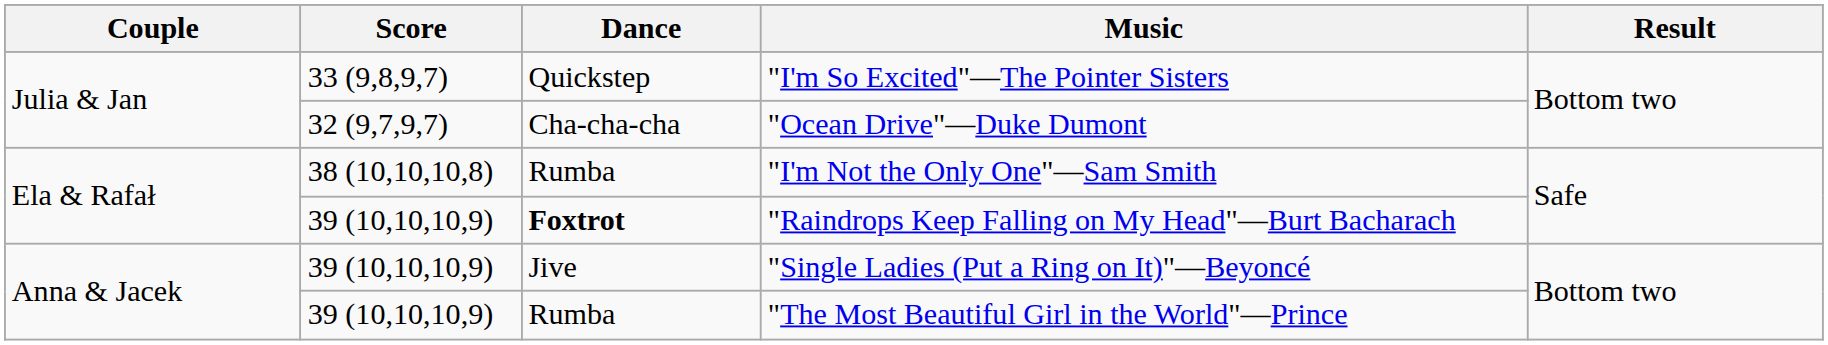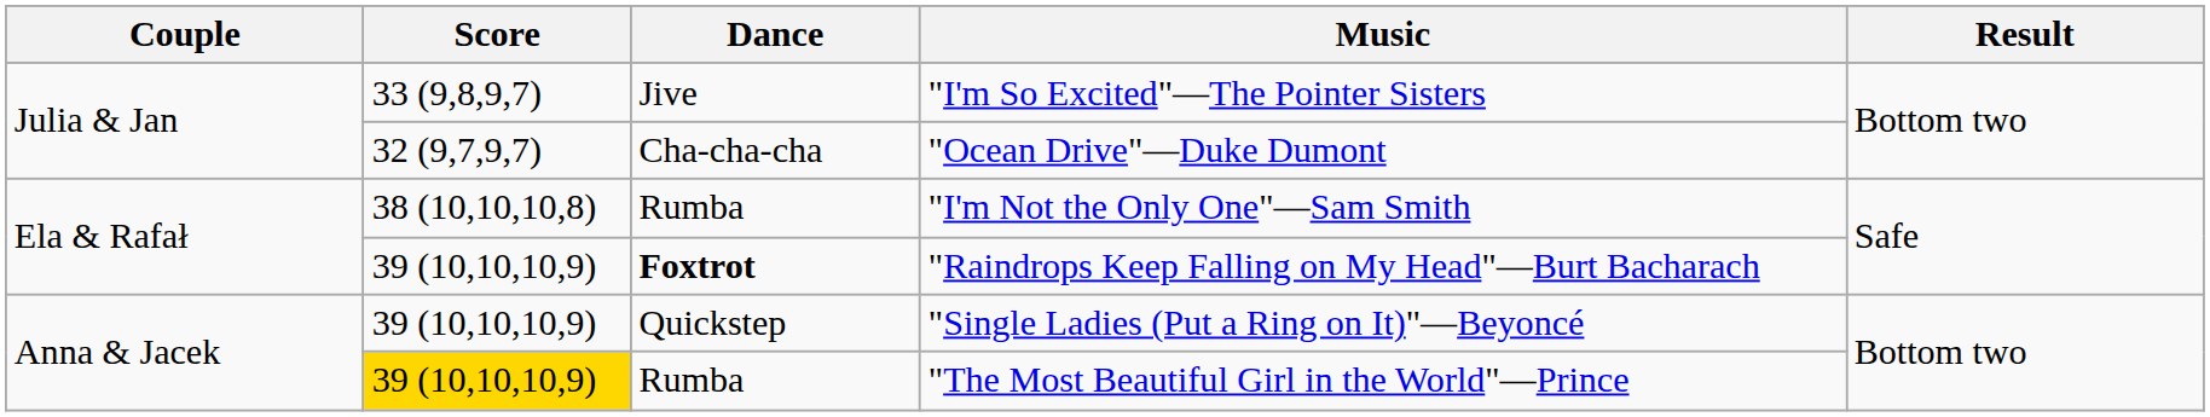 <table class="wikitable">
 <tr>
 <th width="150">Couple</th>
 <th width="110">Score</th>
 <th width="120">Dance</th>
 <th width="400">Music</th>
 <th width="150">Result</th>
 </tr>
 <tr>
 <td rowspan="2">Julia & Jan</td>
 <td>33 (9,8,9,7)</td>
-<td>Quickstep</td>
+<td>Jive</td>
 <td>"<a href='#'>I'm So Excited</a>"—<a href='#'>The Pointer Sisters</a></td>
 <td rowspan="2">Bottom two</td>
 </tr>
 <tr>
 <td>32 (9,7,9,7)</td>
 <td>Cha-cha-cha</td>
 <td>"<a href='#'>Ocean Drive</a>"—<a href='#'>Duke Dumont</a></td>
 </tr>
 <tr>
 <td rowspan="2">Ela & Rafał</td>
 <td>38 (10,10,10,8)</td>
 <td>Rumba</td>
 <td>"<a href='#'>I'm Not the Only One</a>"—<a href='#'>Sam Smith</a></td>
 <td rowspan="2">Safe</td>
 </tr>
 <tr>
 <td>39 (10,10,10,9)</td>
 <td><strong>Foxtrot</strong></td>
 <td>"<a href='#'>Raindrops Keep Falling on My Head</a>"—<a href='#'>Burt Bacharach</a></td>
 </tr>
 <tr>
 <td rowspan="2">Anna & Jacek</td>
 <td>39 (10,10,10,9)</td>
-<td>Jive</td>
+<td>Quickstep</td>
 <td>"<a href='#'>Single Ladies (Put a Ring on It)</a>"—<a href='#'>Beyoncé</a></td>
 <td rowspan="2">Bottom two</td>
 </tr>
 <tr>
-<td>39 (10,10,10,9)</td>
+<td style="background: gold;">39 (10,10,10,9)</td>
 <td>Rumba</td>
 <td>"<a href='#'>The Most Beautiful Girl in the World</a>"—<a href='#'>Prince</a></td>
 </tr>
 </table>
